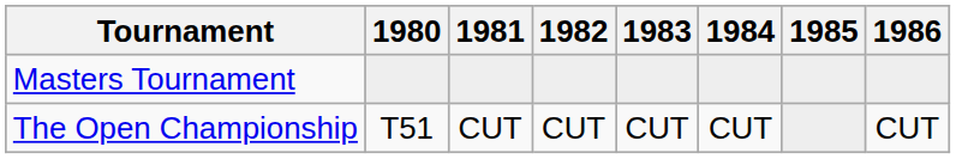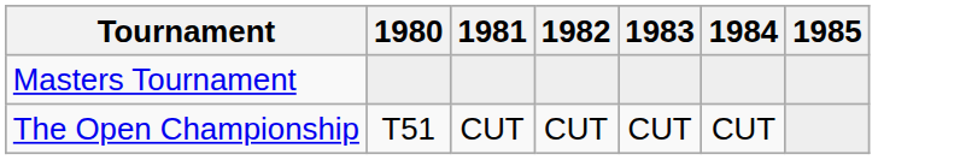 <table class="wikitable" style="font-size:95%;text-align:center;">
 <tr>
 <th>Tournament</th>
 <th>1980</th>
 <th>1981</th>
 <th>1982</th>
 <th>1983</th>
 <th>1984</th>
 <th>1985</th>
-<th>1986</th>
 </tr>
 <tr>
 <td align=left><a href='#'>Masters Tournament</a></td>
-<td style="background:#eeeeee;"></td>
 <td style="background:#eeeeee;"></td>
 <td style="background:#eeeeee;"></td>
 <td style="background:#eeeeee;"></td>
 <td style="background:#eeeeee;"></td>
 <td style="background:#eeeeee;"></td>
 <td style="background:#eeeeee;"></td>
 </tr>
 <tr>
 <td align=left><a href='#'>The Open Championship</a></td>
 <td>T51</td>
 <td>CUT</td>
 <td>CUT</td>
 <td>CUT</td>
 <td>CUT</td>
 <td style="background:#eeeeee;"></td>
-<td>CUT</td>
 </tr>
 </table>
